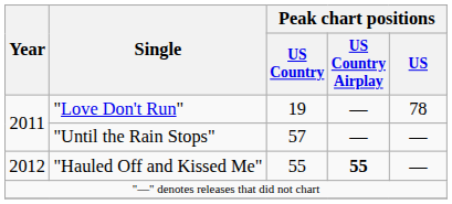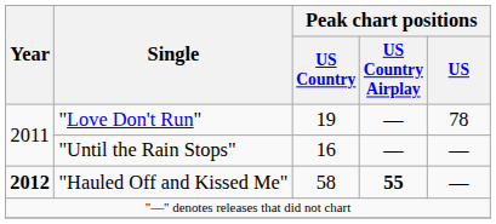 <table class="wikitable" style="text-align:center;">
 <tr>
 <th rowspan="2">Year</th>
 <th rowspan="2">Single</th>
 <th colspan="3">Peak chart positions</th>
 </tr>
 <tr style="font-size:smaller;">
 <th width="45"><a href='#'>US Country</a></th>
 <th width="45"><a href='#'>US Country Airplay</a></th>
 <th width="45"><a href='#'>US</a></th>
 </tr>
 <tr>
 <td rowspan="2">2011</td>
 <td align="left">"<a href='#'>Love Don't Run</a>"</td>
 <td>19</td>
 <td>—</td>
 <td>78</td>
 </tr>
 <tr>
 <td align="left">"Until the Rain Stops"</td>
-<td>57</td>
+<td>16</td>
 <td>—</td>
 <td>—</td>
 </tr>
 <tr>
-<td>2012</td>
+<td><strong>2012</strong></td>
 <td align="left">"Hauled Off and Kissed Me"</td>
-<td>55</td>
+<td>58</td>
 <td><strong>55</strong></td>
 <td>—</td>
 </tr>
 <tr>
 <td colspan="5" style="font-size:8pt">"—" denotes releases that did not chart</td>
 </tr>
 <tr>
 </tr>
 </table>
